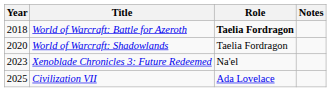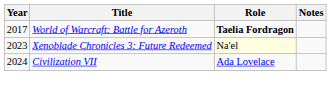 <table class="wikitable sortable">
 <tr>
 <th>Year</th>
 <th>Title</th>
 <th>Role</th>
 <th>Notes</th>
 </tr>
 <tr>
-<td>2018</td>
+<td>2017</td>
 <td><em><a href='#'>World of Warcraft: Battle for Azeroth</a></em></td>
 <td><strong>Taelia Fordragon</strong></td>
 <td></td>
 </tr>
 <tr>
-<td>2020</td>
-<td><em><a href='#'>World of Warcraft: Shadowlands</a></em></td>
-<td>Taelia Fordragon</td>
+<td>2023</td>
+<td><em><a href='#'>Xenoblade Chronicles 3: Future Redeemed</a></em></td>
+<td style="background: lightyellow;">Na'el</td>
 <td></td>
 </tr>
 <tr>
-<td>2023</td>
-<td><em><a href='#'>Xenoblade Chronicles 3: Future Redeemed</a></em></td>
-<td>Na'el</td>
-<td></td>
-</tr>
-<tr>
-<td>2025</td>
+<td>2024</td>
 <td><em><a href='#'>Civilization VII</a></em></td>
 <td><a href='#'>Ada Lovelace</a></td>
 <td></td>
 </tr>
 </table>
